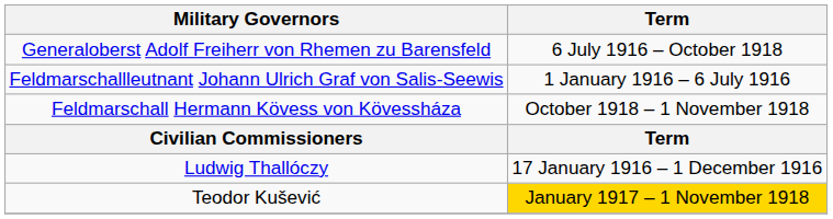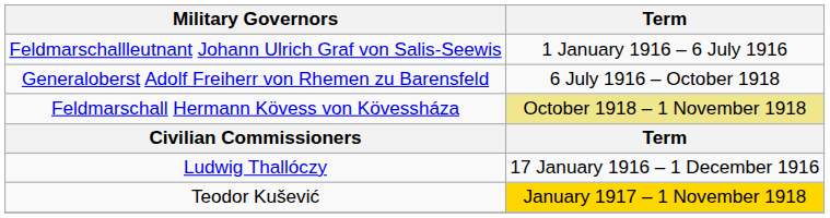 <table class="wikitable" style="text-align:center;">
 <tr>
 <th>Military Governors</th>
 <th>Term</th>
 </tr>
 <tr>
+<td><a href='#'>Feldmarschallleutnant</a> <a href='#'>Johann Ulrich Graf von Salis-Seewis</a></td>
+<td>1 January 1916 – 6 July 1916</td>
+</tr>
+<tr>
 <td><a href='#'>Generaloberst</a> <a href='#'>Adolf Freiherr von Rhemen zu Barensfeld</a></td>
 <td>6 July 1916 – October 1918</td>
 </tr>
 <tr>
-<td><a href='#'>Feldmarschallleutnant</a> <a href='#'>Johann Ulrich Graf von Salis-Seewis</a></td>
-<td>1 January 1916 – 6 July 1916</td>
-</tr>
-<tr>
 <td><a href='#'>Feldmarschall</a> <a href='#'>Hermann Kövess von Kövessháza</a></td>
-<td>October 1918 – 1 November 1918</td>
+<td style="background: khaki;">October 1918 – 1 November 1918</td>
 </tr>
 <tr>
 <th>Civilian Commissioners</th>
 <th>Term</th>
 </tr>
 <tr>
 <td><a href='#'>Ludwig Thallóczy</a></td>
 <td>17 January 1916 – 1 December 1916</td>
 </tr>
 <tr>
 <td>Teodor Kušević</td>
 <td style="background: gold;">January 1917 – 1 November 1918</td>
 </tr>
 <tr>
 </tr>
 </table>
